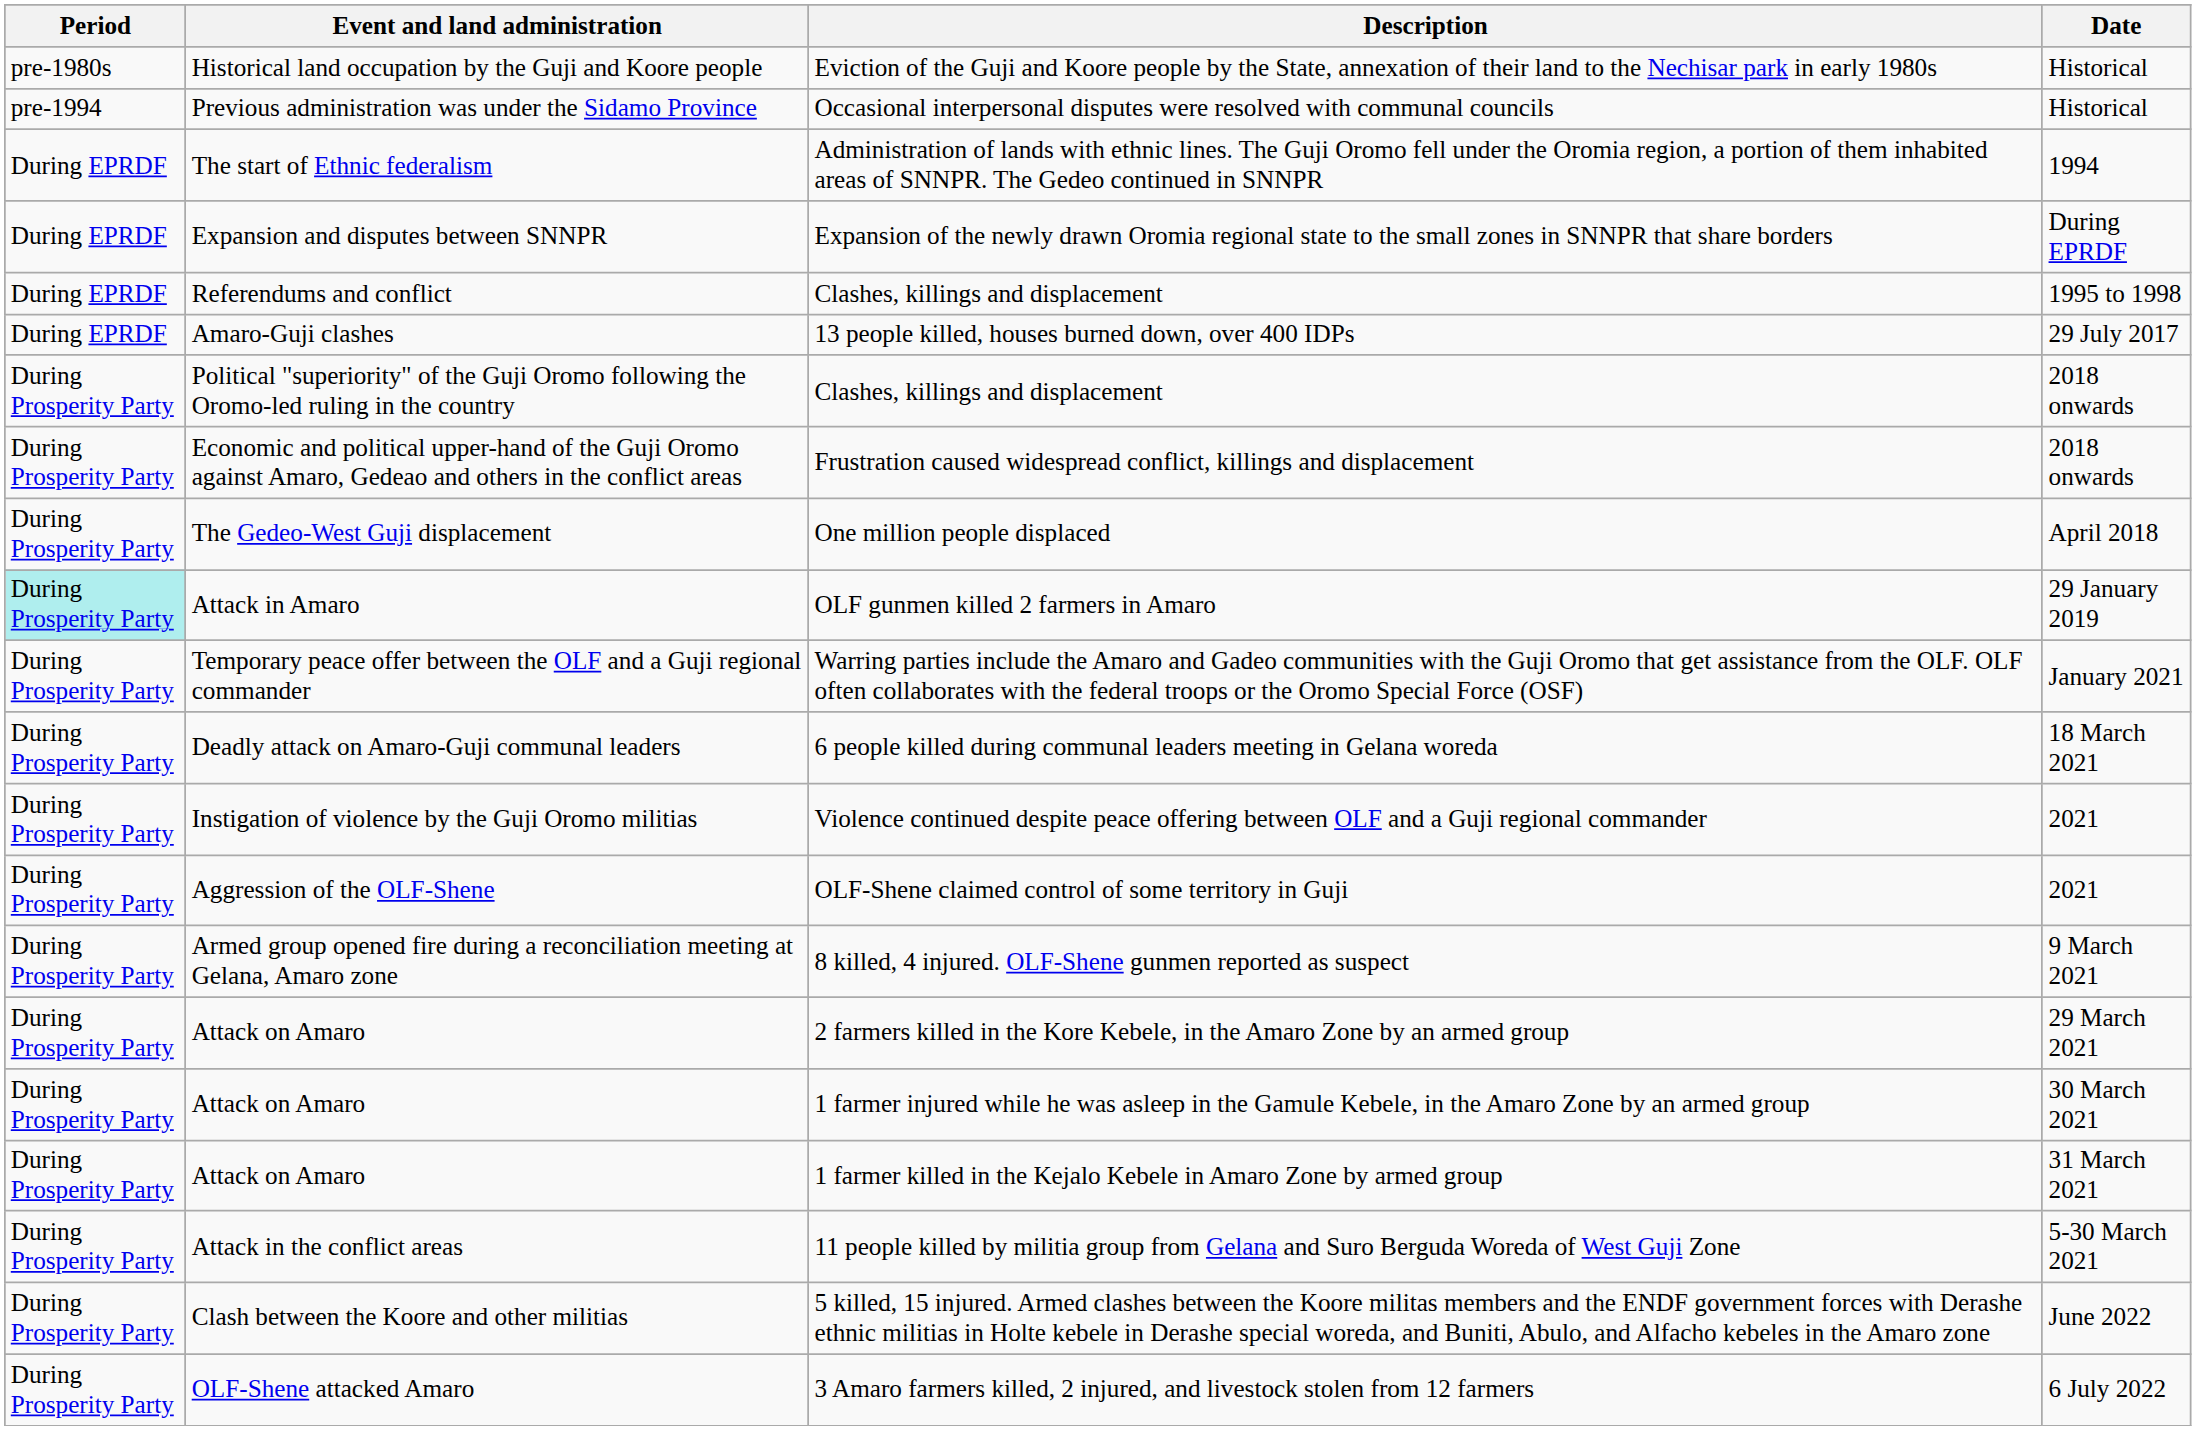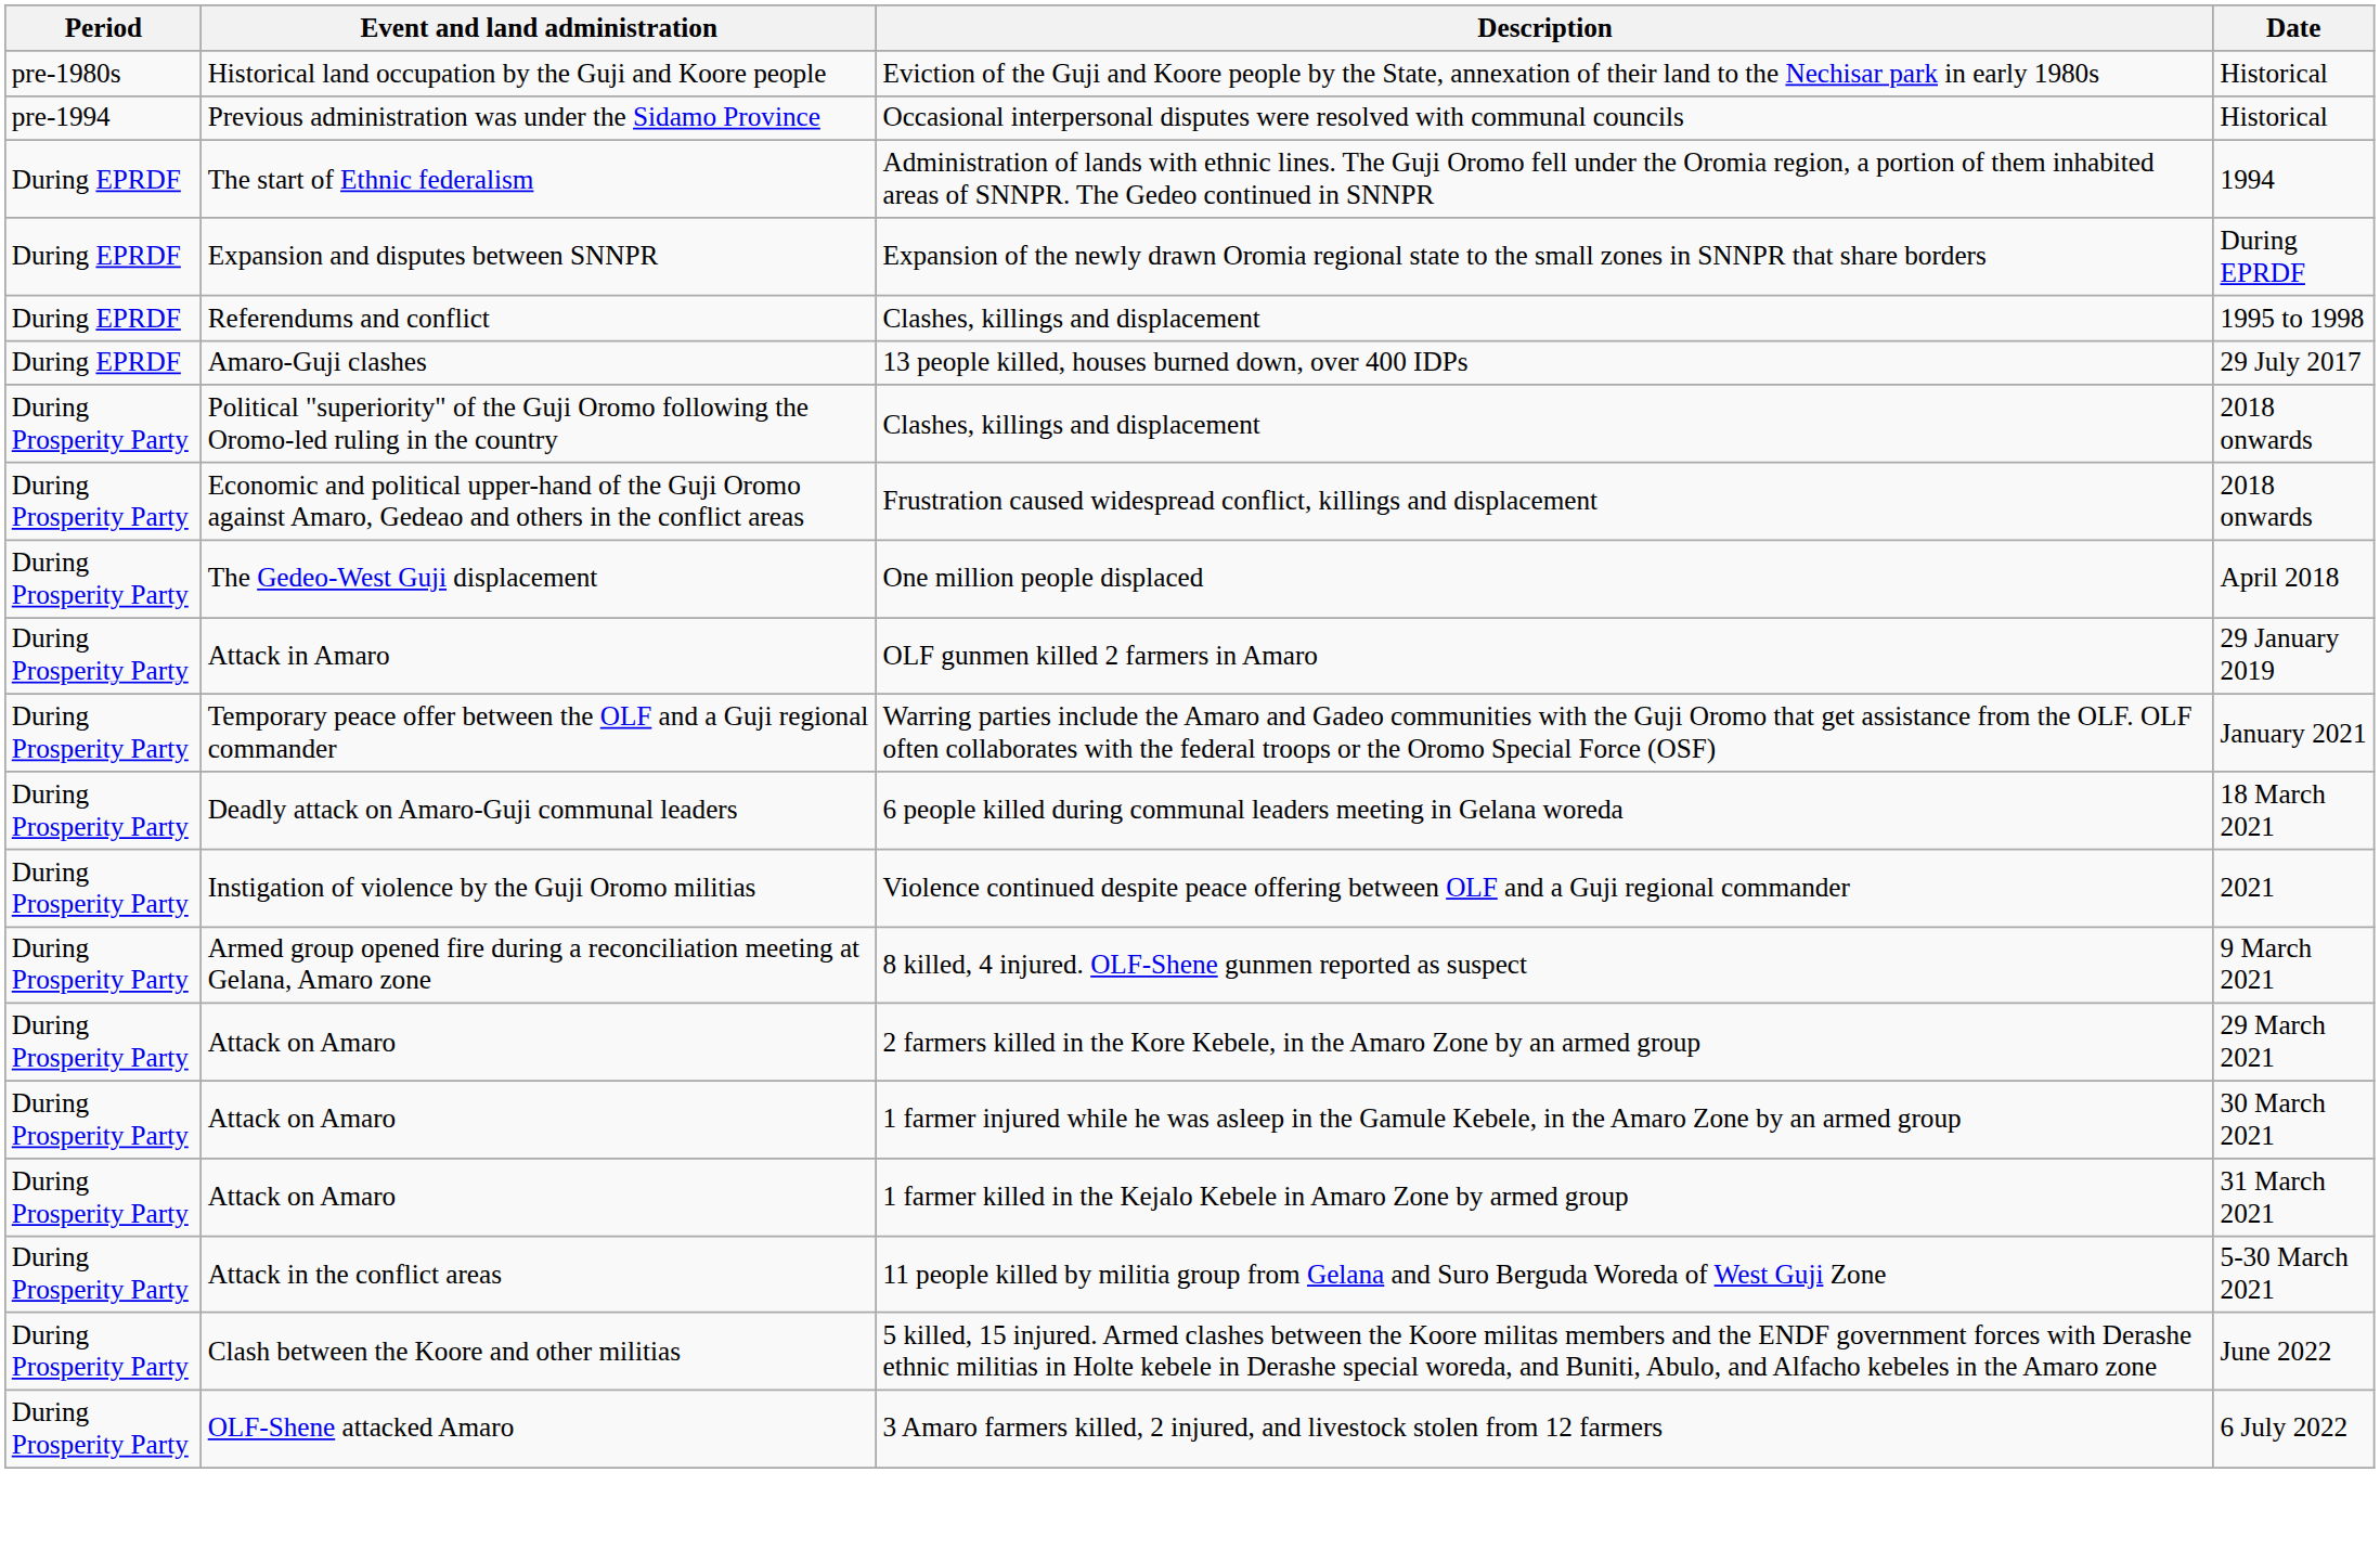 <table class="sortable wikitable" style="font-size:90%">
 <tr>
 <th>Period</th>
 <th>Event and land administration</th>
 <th class="unsortable">Description</th>
 <th>Date</th>
 </tr>
 <tr>
 <td>pre-1980s</td>
 <td>Historical land occupation by the Guji and Koore people</td>
 <td>Eviction of the Guji and Koore people by the State, annexation of their land to the <a href='#'>Nechisar park</a> in early 1980s </td>
 <td>Historical</td>
 </tr>
 <tr>
 <td>pre-1994</td>
 <td>Previous administration was under the <a href='#'>Sidamo Province</a></td>
 <td>Occasional interpersonal disputes were resolved with communal councils</td>
 <td>Historical</td>
 </tr>
 <tr>
 <td>During <a href='#'>EPRDF</a></td>
 <td>The start of <a href='#'>Ethnic federalism</a></td>
 <td>Administration of lands with ethnic lines. The Guji Oromo fell under the Oromia region, a portion of them inhabited areas of SNNPR. The Gedeo continued in SNNPR</td>
 <td>1994</td>
 </tr>
 <tr>
 <td>During <a href='#'>EPRDF</a></td>
 <td>Expansion and disputes between SNNPR</td>
 <td>Expansion of the newly drawn Oromia regional state to the small zones in SNNPR that share borders</td>
 <td>During <a href='#'>EPRDF</a></td>
 </tr>
 <tr>
 <td>During <a href='#'>EPRDF</a></td>
 <td>Referendums and conflict</td>
 <td>Clashes, killings and displacement</td>
 <td>1995 to 1998</td>
 </tr>
 <tr>
 <td>During <a href='#'>EPRDF</a></td>
 <td>Amaro-Guji clashes</td>
 <td>13 people killed, houses burned down, over 400 IDPs</td>
 <td>29 July 2017</td>
 </tr>
 <tr>
 <td>During <a href='#'>Prosperity Party</a></td>
 <td>Political "superiority" of the Guji Oromo following the Oromo-led ruling in the country</td>
 <td>Clashes, killings and displacement</td>
 <td>2018 onwards</td>
 </tr>
 <tr>
 <td>During <a href='#'>Prosperity Party</a></td>
 <td>Economic and political upper-hand of the Guji Oromo against Amaro, Gedeao and others in the conflict areas</td>
 <td>Frustration caused widespread conflict, killings and displacement</td>
 <td>2018 onwards</td>
 </tr>
 <tr>
 <td>During <a href='#'>Prosperity Party</a></td>
 <td>The <a href='#'>Gedeo-West Guji</a> displacement</td>
 <td>One million people displaced</td>
 <td>April 2018</td>
 </tr>
 <tr>
-<td style="background: paleturquoise;">During <a href='#'>Prosperity Party</a></td>
+<td>During <a href='#'>Prosperity Party</a></td>
 <td>Attack in Amaro</td>
 <td>OLF gunmen killed 2 farmers in Amaro</td>
 <td>29 January 2019</td>
 </tr>
 <tr>
 <td>During <a href='#'>Prosperity Party</a></td>
 <td>Temporary peace offer between the <a href='#'>OLF</a> and a Guji regional commander</td>
 <td>Warring parties include the Amaro and Gadeo communities with the Guji Oromo that get assistance from the OLF. OLF often collaborates with the federal troops or the Oromo Special Force (OSF)</td>
 <td>January 2021</td>
 </tr>
 <tr>
 <td>During <a href='#'>Prosperity Party</a></td>
 <td>Deadly attack on Amaro-Guji communal leaders</td>
 <td>6 people killed during communal leaders meeting in Gelana woreda</td>
 <td>18 March 2021</td>
 </tr>
 <tr>
 <td>During <a href='#'>Prosperity Party</a></td>
 <td>Instigation of violence by the Guji Oromo militias</td>
 <td>Violence continued despite peace offering between <a href='#'>OLF</a> and a Guji regional commander</td>
-<td>2021</td>
-</tr>
-<tr>
-<td>During <a href='#'>Prosperity Party</a></td>
-<td>Aggression of the <a href='#'>OLF-Shene</a></td>
-<td>OLF-Shene claimed control of some territory in Guji</td>
 <td>2021</td>
 </tr>
 <tr>
 <td>During <a href='#'>Prosperity Party</a></td>
 <td>Armed group opened fire during a reconciliation meeting at Gelana, Amaro zone</td>
 <td>8 killed, 4 injured. <a href='#'>OLF-Shene</a> gunmen reported as suspect</td>
 <td>9 March 2021</td>
 </tr>
 <tr>
 <td>During <a href='#'>Prosperity Party</a></td>
 <td>Attack on Amaro</td>
 <td>2 farmers killed in the Kore Kebele, in the Amaro Zone by an armed group</td>
 <td>29 March 2021</td>
 </tr>
 <tr>
 <td>During <a href='#'>Prosperity Party</a></td>
 <td>Attack on Amaro</td>
 <td>1 farmer injured while he was asleep in the Gamule Kebele, in the Amaro Zone by an armed group</td>
 <td>30 March 2021</td>
 </tr>
 <tr>
 <td>During <a href='#'>Prosperity Party</a></td>
 <td>Attack on Amaro</td>
 <td>1 farmer killed in the Kejalo Kebele in Amaro Zone by armed group</td>
 <td>31 March 2021</td>
 </tr>
 <tr>
 <td>During <a href='#'>Prosperity Party</a></td>
 <td>Attack in the conflict areas</td>
 <td>11 people killed by militia group from <a href='#'>Gelana</a> and Suro Berguda Woreda of <a href='#'>West Guji</a> Zone</td>
 <td>5-30 March 2021</td>
 </tr>
 <tr>
 <td>During <a href='#'>Prosperity Party</a></td>
 <td>Clash between the Koore and other militias</td>
 <td>5 killed, 15 injured. Armed clashes between the Koore militas members and the ENDF government forces with Derashe ethnic militias in Holte kebele in Derashe special woreda, and Buniti, Abulo, and Alfacho kebeles in the Amaro zone</td>
 <td>June 2022</td>
 </tr>
 <tr>
 <td>During <a href='#'>Prosperity Party</a></td>
 <td><a href='#'>OLF-Shene</a> attacked Amaro</td>
 <td>3 Amaro farmers killed, 2 injured, and livestock stolen from 12 farmers </td>
 <td>6 July 2022</td>
 </tr>
 </table>
